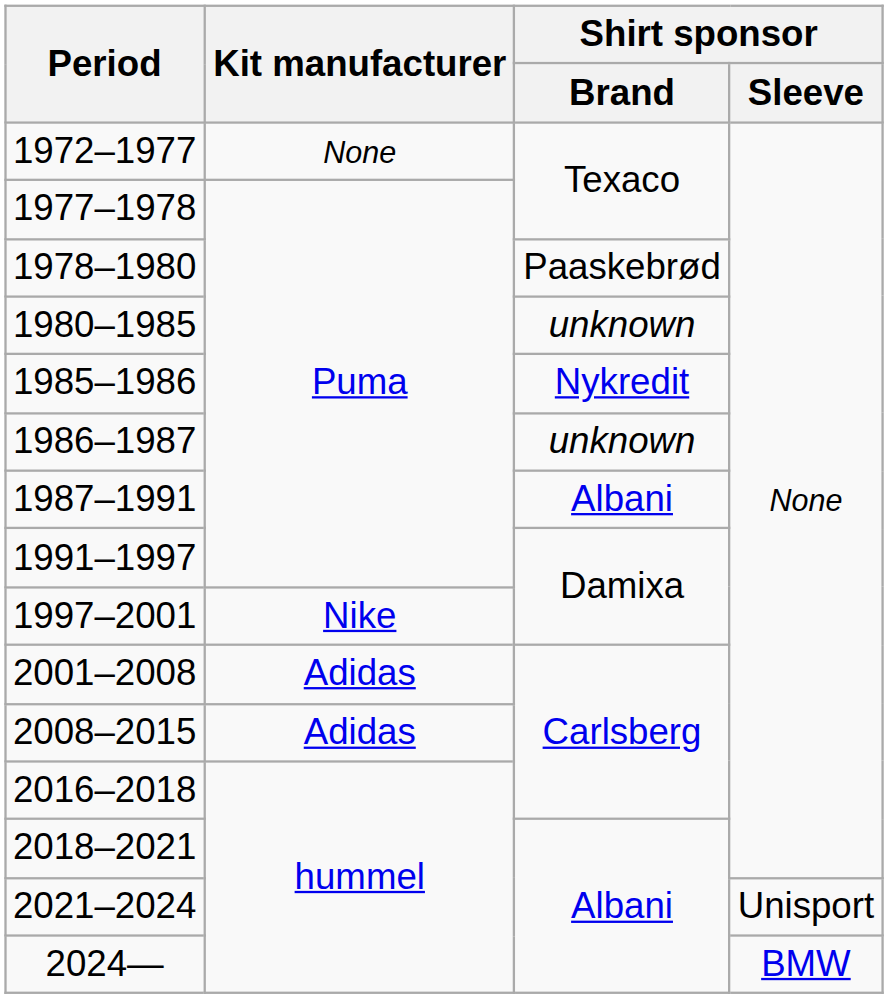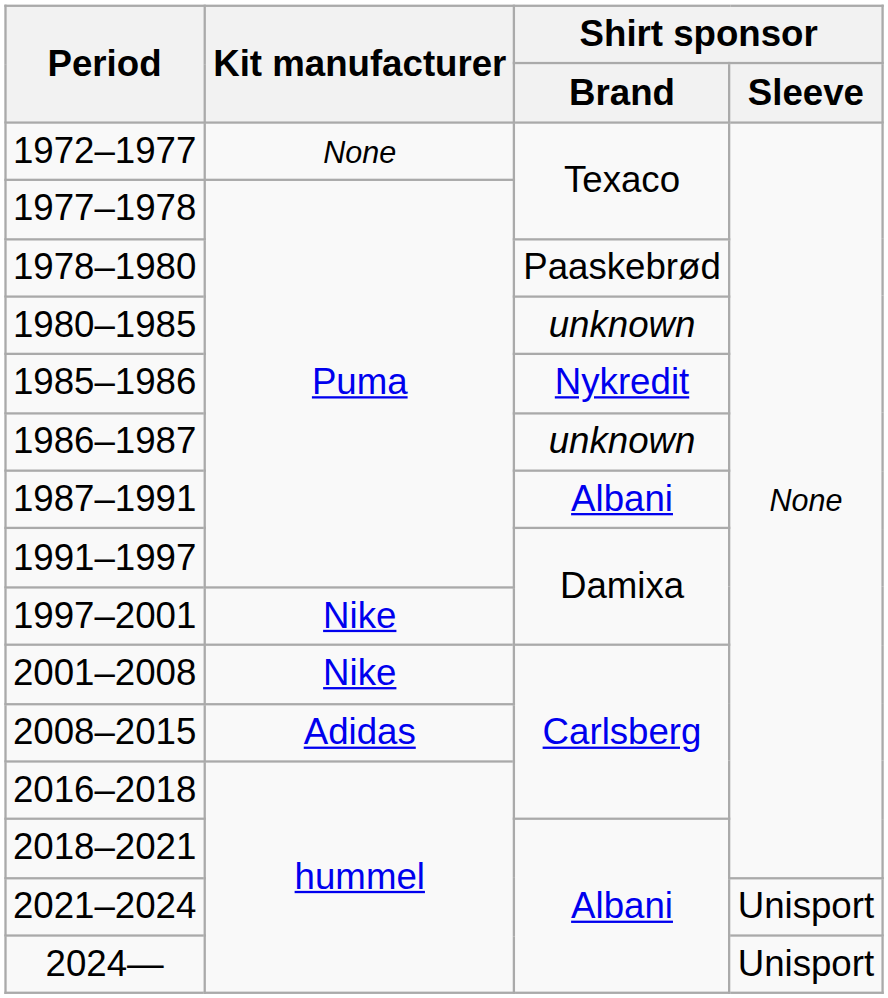 <table class="wikitable" style="text-align:center;margin-left:1em;float:right">
 <tr>
 <th rowspan="2">Period</th>
 <th rowspan="2">Kit manufacturer</th>
 <th colspan="2">Shirt sponsor</th>
 </tr>
 <tr>
 <th>Brand</th>
 <th>Sleeve</th>
 </tr>
 <tr>
 <td>1972–1977</td>
 <td rowspan=1><small><em>None</em></small></td>
 <td rowspan=2>Texaco</td>
 <td rowspan=13><small><em>None</em></small></td>
 </tr>
 <tr>
 <td>1977–1978</td>
 <td rowspan=7><a href='#'>Puma</a></td>
 </tr>
 <tr>
 <td>1978–1980</td>
 <td rowspan=1>Paaskebrød</td>
 </tr>
 <tr>
 <td>1980–1985</td>
 <td rowspan=1><em>unknown</em></td>
 </tr>
 <tr>
 <td>1985–1986</td>
 <td rowspan=1><a href='#'>Nykredit</a></td>
 </tr>
 <tr>
 <td>1986–1987</td>
 <td rowspan=1><em>unknown</em></td>
 </tr>
 <tr>
 <td>1987–1991</td>
 <td rowspan=1><a href='#'>Albani</a></td>
 </tr>
 <tr>
 <td>1991–1997</td>
 <td rowspan=2>Damixa</td>
 </tr>
 <tr>
 <td>1997–2001</td>
 <td rowspan=1><a href='#'>Nike</a></td>
 </tr>
 <tr>
 <td>2001–2008</td>
-<td rowspan=1><a href='#'>Adidas</a></td>
+<td rowspan=1><a href='#'>Nike</a></td>
 <td rowspan=3><a href='#'>Carlsberg</a></td>
 </tr>
 <tr>
 <td>2008–2015</td>
 <td rowspan=1><a href='#'>Adidas</a></td>
 </tr>
 <tr>
 <td>2016–2018</td>
 <td rowspan=4><a href='#'>hummel</a></td>
 </tr>
 <tr>
 <td>2018–2021</td>
 <td rowspan=3><a href='#'>Albani</a></td>
 </tr>
 <tr>
 <td>2021–2024</td>
 <td rowspan=1>Unisport</td>
 </tr>
 <tr>
 <td>2024—</td>
-<td rowspan=1><a href='#'>BMW</a></td>
+<td rowspan=1>Unisport</td>
 </tr>
 </table>
